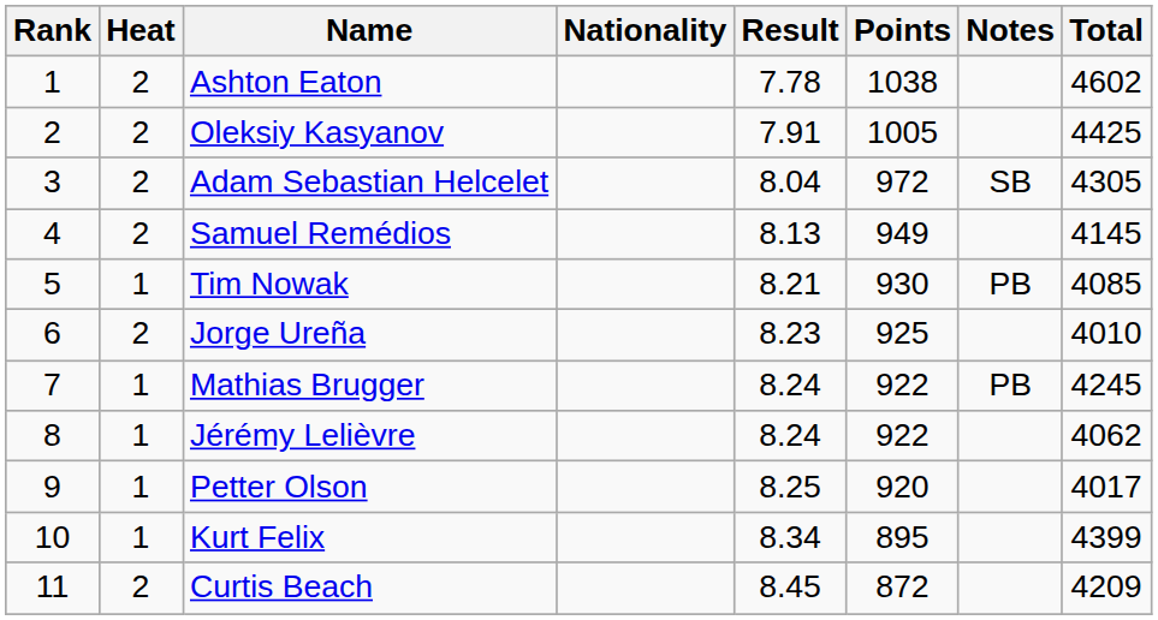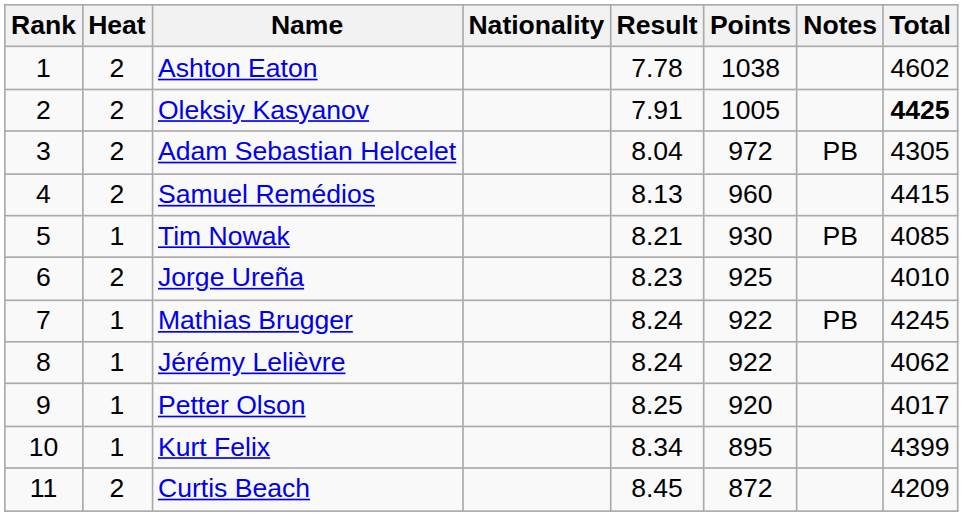 <table class="wikitable sortable" style="text-align:center">
 <tr>
 <th>Rank</th>
 <th>Heat</th>
 <th>Name</th>
 <th>Nationality</th>
 <th>Result</th>
 <th>Points</th>
 <th>Notes</th>
 <th>Total</th>
 </tr>
 <tr>
 <td>1</td>
 <td>2</td>
 <td align=left><a href='#'>Ashton Eaton</a></td>
 <td align=left></td>
 <td>7.78</td>
 <td>1038</td>
 <td></td>
 <td>4602</td>
 </tr>
 <tr>
 <td>2</td>
 <td>2</td>
 <td align=left><a href='#'>Oleksiy Kasyanov</a></td>
 <td align=left></td>
 <td>7.91</td>
 <td>1005</td>
 <td></td>
-<td>4425</td>
+<td><strong>4425</strong></td>
 </tr>
 <tr>
 <td>3</td>
 <td>2</td>
 <td align=left><a href='#'>Adam Sebastian Helcelet</a></td>
 <td align=left></td>
 <td>8.04</td>
 <td>972</td>
-<td>SB</td>
+<td>PB</td>
 <td>4305</td>
 </tr>
 <tr>
 <td>4</td>
 <td>2</td>
 <td align=left><a href='#'>Samuel Remédios</a></td>
 <td align=left></td>
 <td>8.13</td>
-<td>949</td>
+<td>960</td>
 <td></td>
-<td>4145</td>
+<td>4415</td>
 </tr>
 <tr>
 <td>5</td>
 <td>1</td>
 <td align=left><a href='#'>Tim Nowak</a></td>
 <td align=left></td>
 <td>8.21</td>
 <td>930</td>
 <td>PB</td>
 <td>4085</td>
 </tr>
 <tr>
 <td>6</td>
 <td>2</td>
 <td align=left><a href='#'>Jorge Ureña</a></td>
 <td align=left></td>
 <td>8.23</td>
 <td>925</td>
 <td></td>
 <td>4010</td>
 </tr>
 <tr>
 <td>7</td>
 <td>1</td>
 <td align=left><a href='#'>Mathias Brugger</a></td>
 <td align=left></td>
 <td>8.24</td>
 <td>922</td>
 <td>PB</td>
 <td>4245</td>
 </tr>
 <tr>
 <td>8</td>
 <td>1</td>
 <td align=left><a href='#'>Jérémy Lelièvre</a></td>
 <td align=left></td>
 <td>8.24</td>
 <td>922</td>
 <td></td>
 <td>4062</td>
 </tr>
 <tr>
 <td>9</td>
 <td>1</td>
 <td align=left><a href='#'>Petter Olson</a></td>
 <td align=left></td>
 <td>8.25</td>
 <td>920</td>
 <td></td>
 <td>4017</td>
 </tr>
 <tr>
 <td>10</td>
 <td>1</td>
 <td align=left><a href='#'>Kurt Felix</a></td>
 <td align=left></td>
 <td>8.34</td>
 <td>895</td>
 <td></td>
 <td>4399</td>
 </tr>
 <tr>
 <td>11</td>
 <td>2</td>
 <td align=left><a href='#'>Curtis Beach</a></td>
 <td align=left></td>
 <td>8.45</td>
 <td>872</td>
 <td></td>
 <td>4209</td>
 </tr>
 </table>
